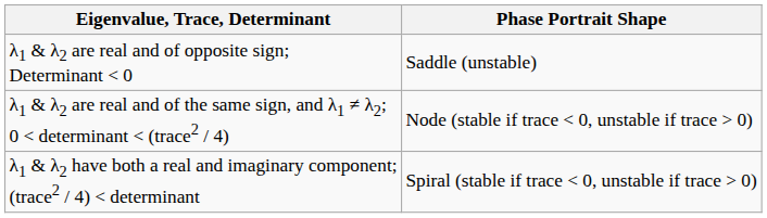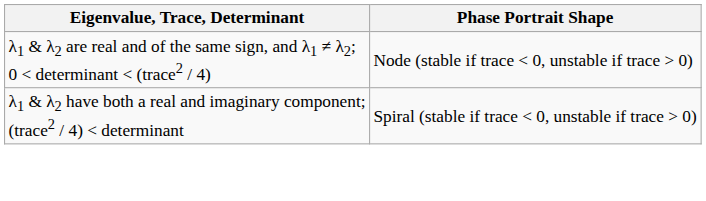 <table class="wikitable">
 <tr>
 <th>Eigenvalue, Trace, Determinant</th>
 <th>Phase Portrait Shape</th>
-</tr>
-<tr>
-<td>λ<sub>1</sub> & λ<sub>2</sub> are real and of opposite sign;<br>Determinant < 0</td>
-<td>Saddle (unstable)</td>
 </tr>
 <tr>
 <td>λ<sub>1</sub> & λ<sub>2</sub> are real and of the same sign, and λ<sub>1</sub> ≠ λ<sub>2</sub>;<br>0 < determinant < (trace<sup>2</sup> / 4)</td>
 <td>Node (stable if trace < 0, unstable if trace > 0)</td>
 </tr>
 <tr>
 <td>λ<sub>1</sub> & λ<sub>2</sub> have both a real and imaginary component;<br>(trace<sup>2</sup> / 4) < determinant</td>
 <td>Spiral (stable if trace < 0, unstable if trace > 0)</td>
 </tr>
 </table>
